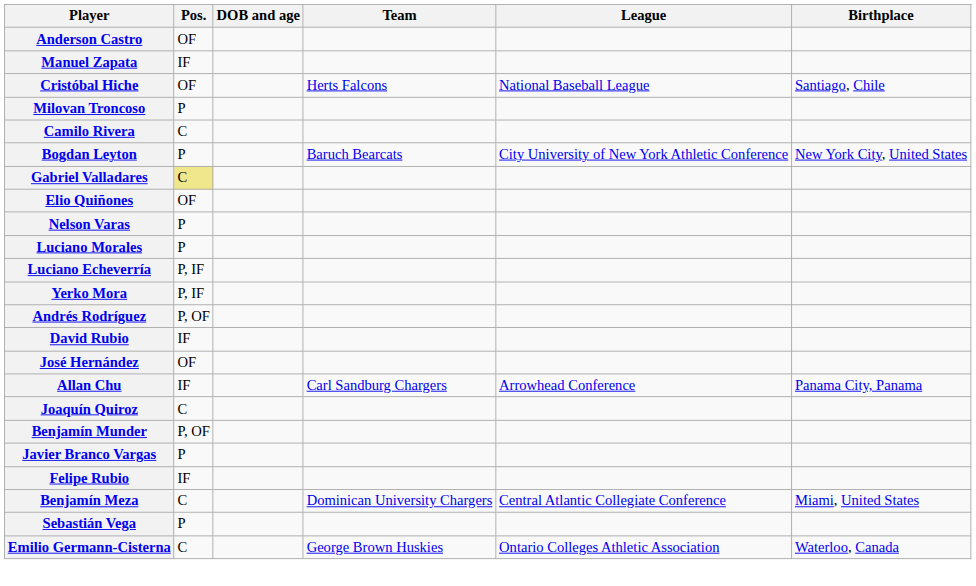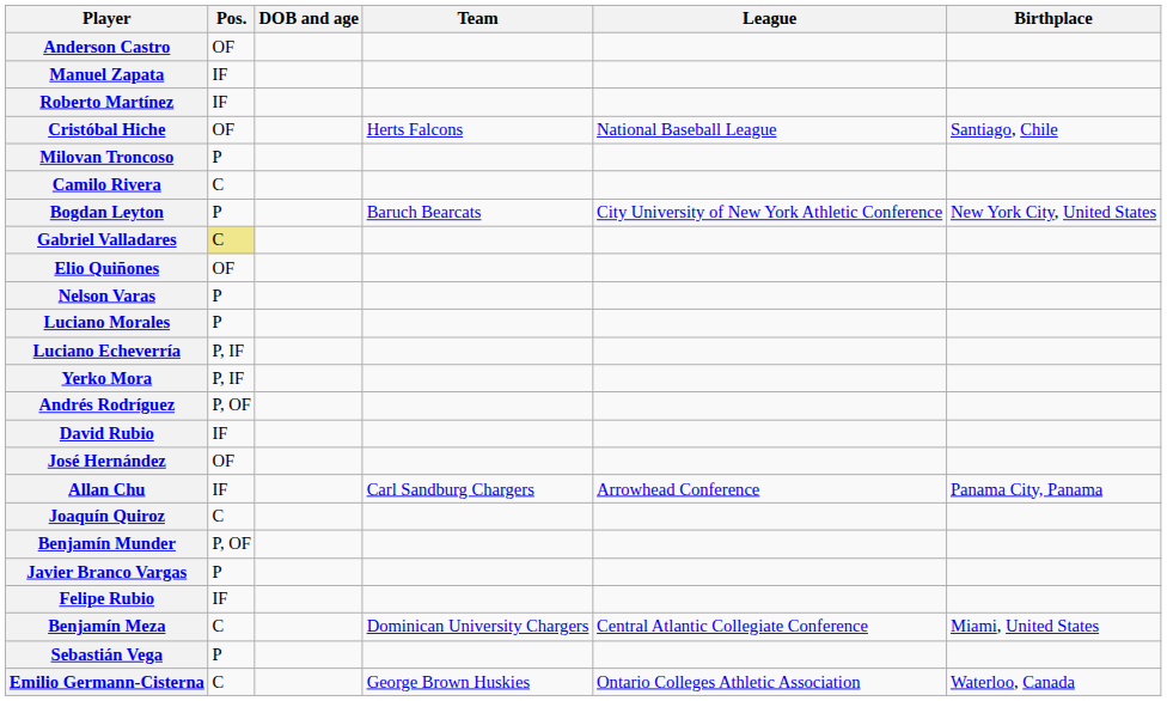 <table class="wikitable sortable plainrowheaders">
 <tr>
 <th scope="col">Player</th>
 <th scope="col">Pos.</th>
 <th scope="col">DOB and age</th>
 <th scope="col">Team</th>
 <th scope="col">League</th>
 <th scope="col">Birthplace</th>
 </tr>
 <tr>
 <th scope="row"><a href='#'>Anderson Castro</a></th>
 <td>OF</td>
 <td></td>
 <td></td>
 <td></td>
 <td></td>
 </tr>
 <tr>
 <th scope="row"><a href='#'>Manuel Zapata</a></th>
+<td>IF</td>
+<td></td>
+<td></td>
+<td></td>
+<td></td>
+</tr>
+<tr>
+<th scope="row"><a href='#'>Roberto Martínez</a></th>
 <td>IF</td>
 <td></td>
 <td></td>
 <td></td>
 <td></td>
 </tr>
 <tr>
 <th scope="row"><a href='#'>Cristóbal Hiche</a></th>
 <td>OF</td>
 <td></td>
 <td> <a href='#'>Herts Falcons</a></td>
 <td><a href='#'>National Baseball League</a></td>
 <td><a href='#'>Santiago</a>, <a href='#'>Chile</a></td>
 </tr>
 <tr>
 <th scope="row"><a href='#'>Milovan Troncoso</a></th>
 <td>P</td>
 <td></td>
 <td></td>
 <td></td>
 <td></td>
 </tr>
 <tr>
 <th scope="row"><a href='#'>Camilo Rivera</a></th>
 <td>C</td>
 <td></td>
 <td></td>
 <td></td>
 <td></td>
 </tr>
 <tr>
 <th scope="row"><a href='#'>Bogdan Leyton</a></th>
 <td>P</td>
 <td></td>
 <td> <a href='#'>Baruch Bearcats</a></td>
 <td><a href='#'>City University of New York Athletic Conference</a></td>
 <td><a href='#'>New York City</a>, <a href='#'>United States</a></td>
 </tr>
 <tr>
 <th scope="row"><a href='#'>Gabriel Valladares</a></th>
 <td style="background: khaki;">C</td>
 <td></td>
 <td></td>
 <td></td>
 <td></td>
 </tr>
 <tr>
 <th scope="row"><a href='#'>Elio Quiñones</a></th>
 <td>OF</td>
 <td></td>
 <td></td>
 <td></td>
 <td></td>
 </tr>
 <tr>
 <th scope="row"><a href='#'>Nelson Varas</a></th>
 <td>P</td>
 <td></td>
 <td></td>
 <td></td>
 <td></td>
 </tr>
 <tr>
 <th scope="row"><a href='#'>Luciano Morales</a></th>
 <td>P</td>
 <td></td>
 <td></td>
 <td></td>
 <td></td>
 </tr>
 <tr>
 <th scope="row"><a href='#'>Luciano Echeverría</a></th>
 <td>P, IF</td>
 <td></td>
 <td></td>
 <td></td>
 <td></td>
 </tr>
 <tr>
 <th scope="row"><a href='#'>Yerko Mora</a></th>
 <td>P, IF</td>
 <td></td>
 <td></td>
 <td></td>
 <td></td>
 </tr>
 <tr>
 <th scope="row"><a href='#'>Andrés Rodríguez</a></th>
 <td>P, OF</td>
 <td></td>
 <td></td>
 <td></td>
 <td></td>
 </tr>
 <tr>
 <th scope="row"><a href='#'>David Rubio</a></th>
 <td>IF</td>
 <td></td>
 <td></td>
 <td></td>
 <td></td>
 </tr>
 <tr>
 <th scope="row"><a href='#'>José Hernández</a></th>
 <td>OF</td>
 <td></td>
 <td></td>
 <td></td>
 <td></td>
 </tr>
 <tr>
 <th scope="row"><a href='#'>Allan Chu</a></th>
 <td>IF</td>
 <td></td>
 <td> <a href='#'>Carl Sandburg Chargers</a></td>
 <td><a href='#'>Arrowhead Conference</a></td>
 <td><a href='#'>Panama City, Panama</a></td>
 </tr>
 <tr>
 <th scope="row"><a href='#'>Joaquín Quiroz</a></th>
 <td>C</td>
 <td></td>
 <td></td>
 <td></td>
 <td></td>
 </tr>
 <tr>
 <th scope="row"><a href='#'>Benjamín Munder</a></th>
 <td>P, OF</td>
 <td></td>
 <td></td>
 <td></td>
 <td></td>
 </tr>
 <tr>
 <th scope="row"><a href='#'>Javier Branco Vargas</a></th>
 <td>P</td>
 <td></td>
 <td></td>
 <td></td>
 <td></td>
 </tr>
 <tr>
 <th scope="row"><a href='#'>Felipe Rubio</a></th>
 <td>IF</td>
 <td></td>
 <td></td>
 <td></td>
 <td></td>
 </tr>
 <tr>
 <th scope="row"><a href='#'>Benjamín Meza</a></th>
 <td>C</td>
 <td></td>
 <td> <a href='#'>Dominican University Chargers</a></td>
 <td><a href='#'>Central Atlantic Collegiate Conference</a></td>
 <td><a href='#'>Miami</a>, <a href='#'>United States</a></td>
 </tr>
 <tr>
 <th scope="row"><a href='#'>Sebastián Vega</a></th>
 <td>P</td>
 <td></td>
 <td></td>
 <td></td>
 <td></td>
 </tr>
 <tr>
 <th scope="row"><a href='#'>Emilio Germann-Cisterna</a></th>
 <td>C</td>
 <td></td>
 <td> <a href='#'>George Brown Huskies</a></td>
 <td><a href='#'>Ontario Colleges Athletic Association</a></td>
 <td><a href='#'>Waterloo</a>, <a href='#'>Canada</a></td>
 </tr>
 </table>
